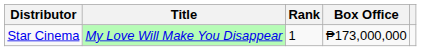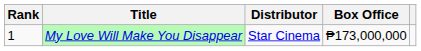 <table class="wikitable">
 <tr>
+<th>Rank</th>
+<th>Title</th>
 <th>Distributor</th>
-<th>Title</th>
-<th>Rank</th>
 <th>Box Office</th>
 <th></th>
 </tr>
 <tr>
+<td>1</td>
+<td style="background:#B6FCB6"><em><a href='#'>My Love Will Make You Disappear</a></em> </td>
 <td><a href='#'>Star Cinema</a></td>
-<td style="background:#B6FCB6"><em><a href='#'>My Love Will Make You Disappear</a></em> </td>
-<td>1</td>
 <td>₱173,000,000</td>
 <td></td>
 </tr>
 </table>
